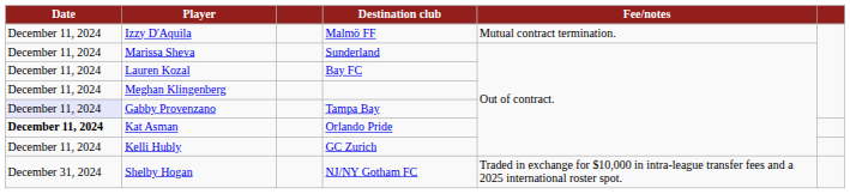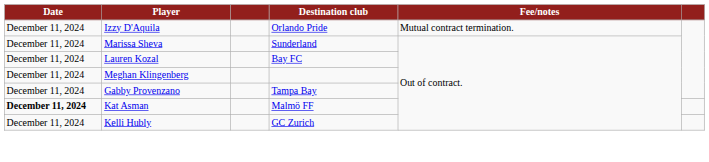 <table class="wikitable sortable" style="text-align:left;">
 <tr>
 <th style="background:#921f1c; color:#fff; width:150px;" data-sort-type="date">Date</th>
 <th style="background:#921f1c; color:#fff; width:200px;">Player</th>
 <th style="background:#921f1c; color:#fff; width:55px;"></th>
 <th style="background:#921f1c; color:#fff; width:200px;">Destination club</th>
 <th style="background:#921f1c; color:#fff; width:450px;">Fee/notes</th>
 <th style="background:#921f1c; color:#fff; width:30px;"></th>
 </tr>
 <tr>
 <td>December 11, 2024</td>
 <td> <a href='#'>Izzy D'Aquila</a></td>
 <td align="center"></td>
-<td> <a href='#'>Malmö FF</a></td>
+<td> <a href='#'>Orlando Pride</a></td>
 <td>Mutual contract termination.</td>
 <td rowspan=5></td>
 </tr>
 <tr>
 <td>December 11, 2024</td>
 <td> <a href='#'>Marissa Sheva</a></td>
 <td align="center"></td>
 <td> <a href='#'>Sunderland</a></td>
 <td rowspan=6>Out of contract.</td>
 </tr>
 <tr>
 <td>December 11, 2024</td>
 <td> <a href='#'>Lauren Kozal</a></td>
 <td align="center"></td>
 <td> <a href='#'>Bay FC</a></td>
 </tr>
 <tr>
 <td>December 11, 2024</td>
 <td> <a href='#'>Meghan Klingenberg</a></td>
 <td align="center"></td>
 <td></td>
 </tr>
 <tr>
-<td style="background: lavender;">December 11, 2024</td>
+<td>December 11, 2024</td>
 <td> <a href='#'>Gabby Provenzano</a></td>
 <td align="center"></td>
 <td> <a href='#'>Tampa Bay</a></td>
 </tr>
 <tr>
 <td><strong>December 11, 2024</strong></td>
 <td> <a href='#'>Kat Asman</a></td>
 <td align="center"></td>
-<td> <a href='#'>Orlando Pride</a></td>
+<td> <a href='#'>Malmö FF</a></td>
 <td></td>
 </tr>
 <tr>
 <td>December 11, 2024</td>
 <td> <a href='#'>Kelli Hubly</a></td>
 <td align="center"></td>
 <td> <a href='#'>GC Zurich</a></td>
 <td></td>
 </tr>
-<tr>
-<td>December 31, 2024</td>
-<td> <a href='#'>Shelby Hogan</a></td>
-<td align="center"></td>
-<td> <a href='#'>NJ/NY Gotham FC</a></td>
-<td>Traded in exchange for $10,000 in intra-league transfer fees and a 2025 international roster spot.</td>
-<td></td>
-</tr>
 </table>
